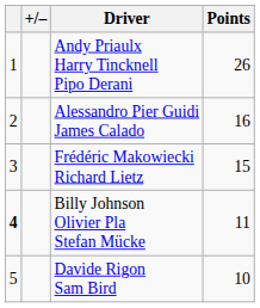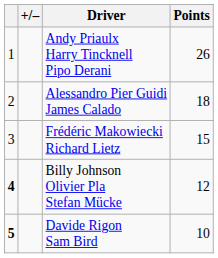 <table class="wikitable" style="font-size: 95%;">
 <tr>
 <th scope="col"></th>
 <th scope="col">+/–</th>
 <th scope="col">Driver</th>
 <th scope="col">Points</th>
 </tr>
 <tr>
 <td align="center">1</td>
 <td align="left"></td>
 <td> <a href='#'>Andy Priaulx</a><br> <a href='#'>Harry Tincknell</a><br> <a href='#'>Pipo Derani</a></td>
 <td align="right">26</td>
 </tr>
 <tr>
 <td align="center">2</td>
 <td align="left"></td>
 <td> <a href='#'>Alessandro Pier Guidi</a><br> <a href='#'>James Calado</a></td>
-<td align="right">16</td>
+<td align="right">18</td>
 </tr>
 <tr>
 <td align="center">3</td>
 <td align="left"></td>
 <td> <a href='#'>Frédéric Makowiecki</a><br> <a href='#'>Richard Lietz</a></td>
 <td align="right">15</td>
 </tr>
 <tr>
 <td align="center"><strong>4</strong></td>
 <td align="left"></td>
 <td> Billy Johnson<br> <a href='#'>Olivier Pla</a><br> <a href='#'>Stefan Mücke</a></td>
-<td align="right">11</td>
+<td align="right">12</td>
 </tr>
 <tr>
-<td align="center">5</td>
+<td align="center"><strong>5</strong></td>
 <td align="left"></td>
 <td> <a href='#'>Davide Rigon</a><br> <a href='#'>Sam Bird</a></td>
 <td align="right">10</td>
 </tr>
 </table>
